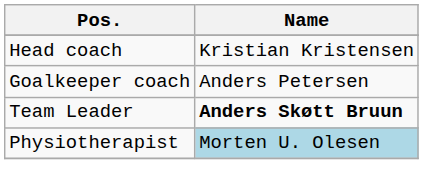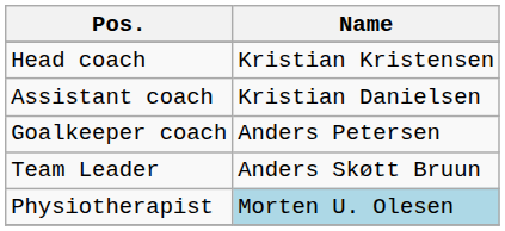 <table class="wikitable" style="text-align: left;">
 <tr>
 <th valign=center>Pos.</th>
 <th>Name</th>
 </tr>
 <tr>
 </tr>
 <tr>
 <td>Head coach</td>
 <td> Kristian Kristensen</td>
 </tr>
 <tr>
+<td>Assistant coach</td>
+<td> Kristian Danielsen</td>
+</tr>
+<tr>
 <td>Goalkeeper coach</td>
 <td> Anders Petersen</td>
 </tr>
 <tr>
 <td>Team Leader</td>
-<td><strong> Anders Skøtt Bruun</strong></td>
+<td> Anders Skøtt Bruun</td>
 </tr>
 <tr>
 <td>Physiotherapist</td>
 <td style="background: lightblue;"> Morten U. Olesen</td>
 </tr>
 <tr>
 </tr>
 </table>
